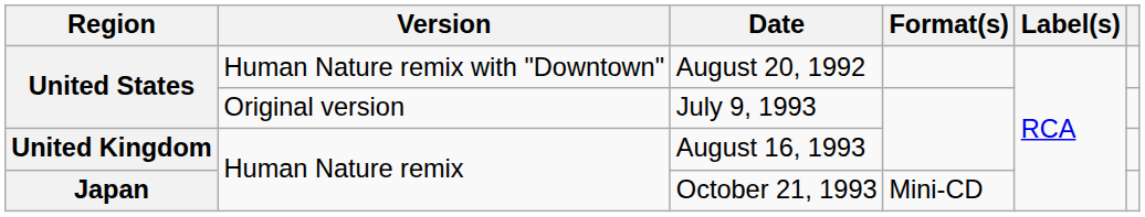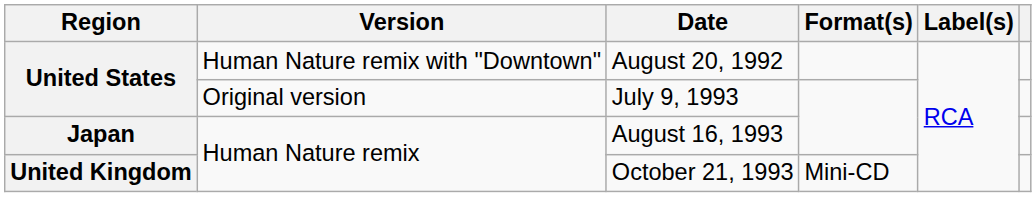 <table class="wikitable plainrowheaders">
 <tr>
 <th scope="col">Region</th>
 <th scope="col">Version</th>
 <th scope="col">Date</th>
 <th scope="col">Format(s)</th>
 <th scope="col">Label(s)</th>
 <th scope="col"></th>
 </tr>
 <tr>
 <th scope="row" rowspan="2">United States</th>
 <td>Human Nature remix with "Downtown"</td>
 <td>August 20, 1992</td>
 <td></td>
 <td rowspan="4"><a href='#'>RCA</a></td>
 <td></td>
 </tr>
 <tr>
 <td>Original version</td>
 <td>July 9, 1993</td>
 <td rowspan="2"></td>
 <td></td>
 </tr>
 <tr>
-<th scope="row">United Kingdom</th>
+<th scope="row">Japan</th>
 <td rowspan="2">Human Nature remix</td>
 <td>August 16, 1993</td>
 <td></td>
 </tr>
 <tr>
-<th scope="row">Japan</th>
+<th scope="row">United Kingdom</th>
 <td>October 21, 1993</td>
 <td>Mini-CD</td>
 <td></td>
 </tr>
 </table>
